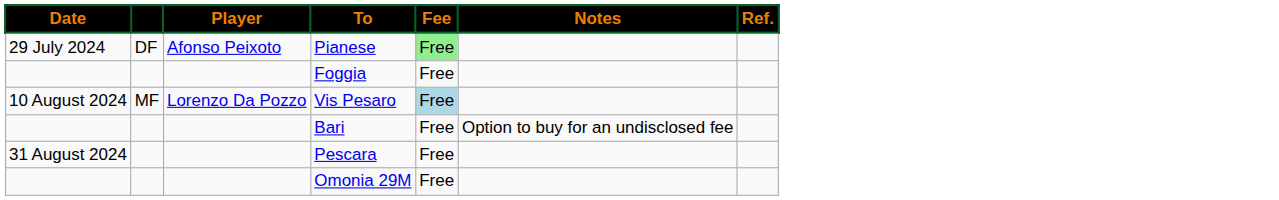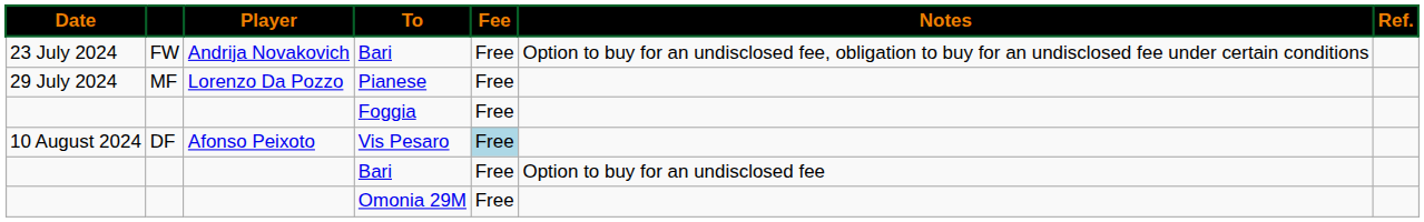 <table class="wikitable plainrowheaders">
 <tr>
 <th style="background:black;color:#ed7f02;border:2px solid #076128">Date</th>
 <th style="background:black;color:#ed7f02;border:2px solid #076128"></th>
 <th style="background:black;color:#ed7f02;border:2px solid #076128">Player</th>
 <th style="background:black;color:#ed7f02;border:2px solid #076128">To</th>
 <th style="background:black;color:#ed7f02;border:2px solid #076128">Fee</th>
 <th style="background:black;color:#ed7f02;border:2px solid #076128">Notes</th>
 <th style="background:black;color:#ed7f02;border:2px solid #076128">Ref.</th>
 </tr>
 <tr>
+<td>23 July 2024</td>
+<td>FW</td>
+<td> <a href='#'>Andrija Novakovich</a></td>
+<td> <a href='#'>Bari</a></td>
+<td>Free</td>
+<td>Option to buy for an undisclosed fee, obligation to buy for an undisclosed fee under certain conditions</td>
+<td></td>
+</tr>
+<tr>
 <td>29 July 2024</td>
-<td>DF</td>
-<td> <a href='#'>Afonso Peixoto</a></td>
+<td>MF</td>
+<td> <a href='#'>Lorenzo Da Pozzo</a></td>
 <td> <a href='#'>Pianese</a></td>
-<td style="background: lightgreen;">Free</td>
+<td>Free</td>
 <td></td>
 <td></td>
 </tr>
 <tr>
 <td></td>
 <td></td>
 <td></td>
 <td> <a href='#'>Foggia</a></td>
 <td>Free</td>
 <td></td>
 <td></td>
 </tr>
 <tr>
 <td>10 August 2024</td>
-<td>MF</td>
-<td> <a href='#'>Lorenzo Da Pozzo</a></td>
+<td>DF</td>
+<td> <a href='#'>Afonso Peixoto</a></td>
 <td> <a href='#'>Vis Pesaro</a></td>
 <td style="background: lightblue;">Free</td>
 <td></td>
 <td></td>
 </tr>
 <tr>
 <td></td>
 <td></td>
 <td></td>
 <td> <a href='#'>Bari</a></td>
 <td>Free</td>
 <td>Option to buy for an undisclosed fee</td>
 <td></td>
 </tr>
 <tr>
-<td>31 August 2024</td>
-<td></td>
-<td></td>
-<td> <a href='#'>Pescara</a></td>
-<td>Free</td>
-<td></td>
-<td></td>
-</tr>
-<tr>
 <td></td>
 <td></td>
 <td></td>
 <td> <a href='#'>Omonia 29M</a></td>
 <td>Free</td>
 <td></td>
 <td></td>
 </tr>
 </table>
